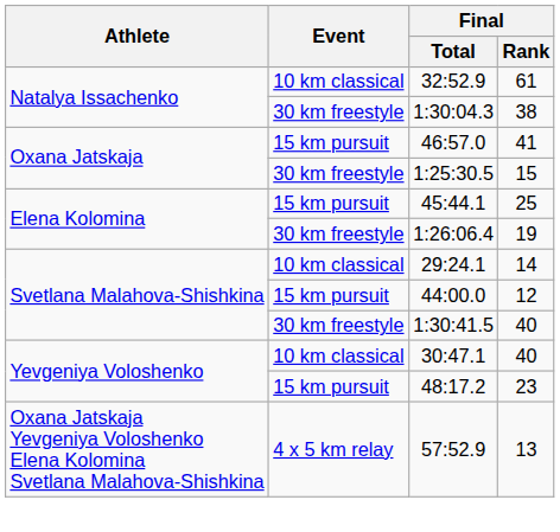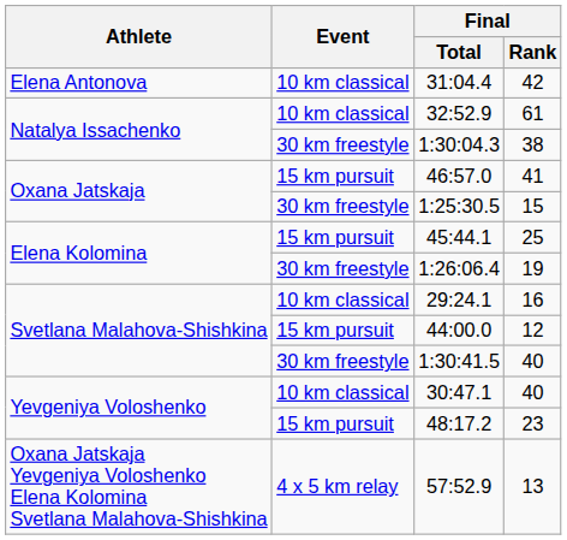 <table class="wikitable" style="font-size:90%">
 <tr>
 <th rowspan="2">Athlete</th>
 <th rowspan="2">Event</th>
 <th colspan="2">Final</th>
 </tr>
 <tr>
 <th>Total</th>
 <th>Rank</th>
+</tr>
+<tr>
+<td><a href='#'>Elena Antonova</a></td>
+<td><a href='#'>10 km classical</a></td>
+<td align="center">31:04.4</td>
+<td align="center">42</td>
 </tr>
 <tr>
 <td rowspan=2><a href='#'>Natalya Issachenko</a></td>
 <td><a href='#'>10 km classical</a></td>
 <td align="center">32:52.9</td>
 <td align="center">61</td>
 </tr>
 <tr>
 <td><a href='#'>30 km freestyle</a></td>
 <td align="center">1:30:04.3</td>
 <td align="center">38</td>
 </tr>
 <tr>
 <td rowspan=2><a href='#'>Oxana Jatskaja</a></td>
 <td><a href='#'>15 km pursuit</a></td>
 <td align="center">46:57.0</td>
 <td align="center">41</td>
 </tr>
 <tr>
 <td><a href='#'>30 km freestyle</a></td>
 <td align="center">1:25:30.5</td>
 <td align="center">15</td>
 </tr>
 <tr>
 <td rowspan=2><a href='#'>Elena Kolomina</a></td>
 <td><a href='#'>15 km pursuit</a></td>
 <td align="center">45:44.1</td>
 <td align="center">25</td>
 </tr>
 <tr>
 <td><a href='#'>30 km freestyle</a></td>
 <td align="center">1:26:06.4</td>
 <td align="center">19</td>
 </tr>
 <tr>
 <td rowspan=3><a href='#'>Svetlana Malahova-Shishkina</a></td>
 <td><a href='#'>10 km classical</a></td>
 <td align="center">29:24.1</td>
-<td align="center">14</td>
+<td align="center">16</td>
 </tr>
 <tr>
 <td><a href='#'>15 km pursuit</a></td>
 <td align="center">44:00.0</td>
 <td align="center">12</td>
 </tr>
 <tr>
 <td><a href='#'>30 km freestyle</a></td>
 <td align="center">1:30:41.5</td>
 <td align="center">40</td>
 </tr>
 <tr>
 <td rowspan=2><a href='#'>Yevgeniya Voloshenko</a></td>
 <td><a href='#'>10 km classical</a></td>
 <td align="center">30:47.1</td>
 <td align="center">40</td>
 </tr>
 <tr>
 <td><a href='#'>15 km pursuit</a></td>
 <td align="center">48:17.2</td>
 <td align="center">23</td>
 </tr>
 <tr>
 <td><a href='#'>Oxana Jatskaja</a><br><a href='#'>Yevgeniya Voloshenko</a><br><a href='#'>Elena Kolomina</a><br><a href='#'>Svetlana Malahova-Shishkina</a></td>
 <td><a href='#'>4 x 5 km relay</a></td>
 <td align="center">57:52.9</td>
 <td align="center">13</td>
 </tr>
 </table>
